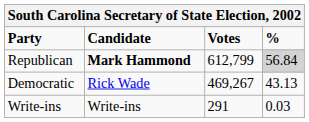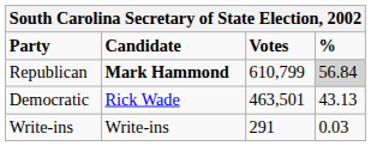 <table class="wikitable">
 <tr>
 <th colspan="4">South Carolina Secretary of State Election, 2002</th>
 </tr>
 <tr>
 <td><strong>Party</strong></td>
 <td><strong>Candidate</strong></td>
 <td><strong>Votes</strong></td>
 <td><strong>%</strong></td>
 </tr>
 <tr>
 <td>Republican</td>
 <td><strong>Mark Hammond</strong></td>
-<td>612,799</td>
+<td>610,799</td>
 <td style="background: lightgrey;">56.84</td>
 </tr>
 <tr>
 <td>Democratic</td>
 <td><a href='#'>Rick Wade</a></td>
-<td>469,267</td>
+<td>463,501</td>
 <td>43.13</td>
 </tr>
 <tr>
 <td>Write-ins</td>
 <td>Write-ins</td>
 <td>291</td>
 <td>0.03</td>
 </tr>
 </table>
